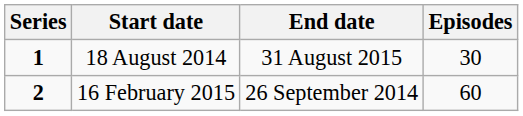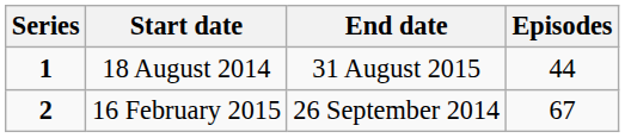 <table class="wikitable" style="text-align:center;">
 <tr>
 <th>Series</th>
 <th>Start date</th>
 <th>End date</th>
 <th>Episodes</th>
 </tr>
 <tr>
 <td><strong>1</strong></td>
 <td>18 August 2014</td>
 <td>31 August 2015</td>
-<td>30</td>
+<td>44</td>
 </tr>
 <tr>
 <td><strong>2</strong></td>
 <td>16 February 2015</td>
 <td>26 September 2014</td>
-<td>60</td>
+<td>67</td>
 </tr>
 </table>
